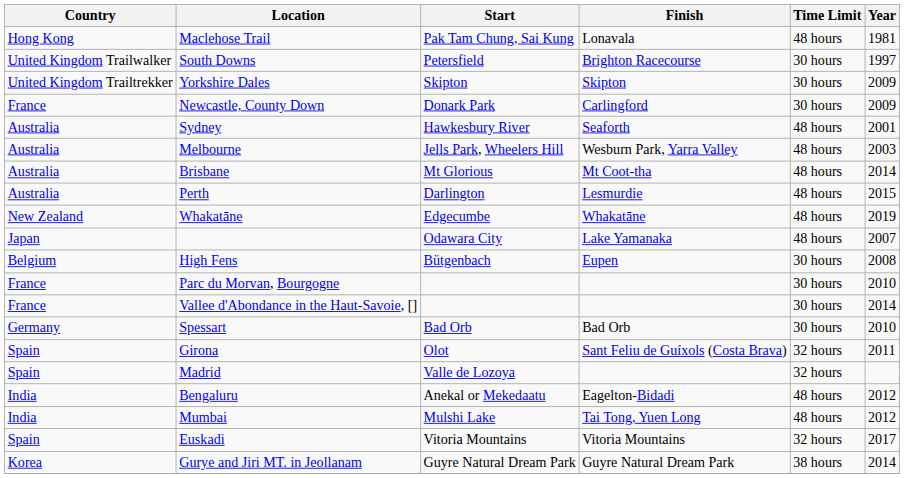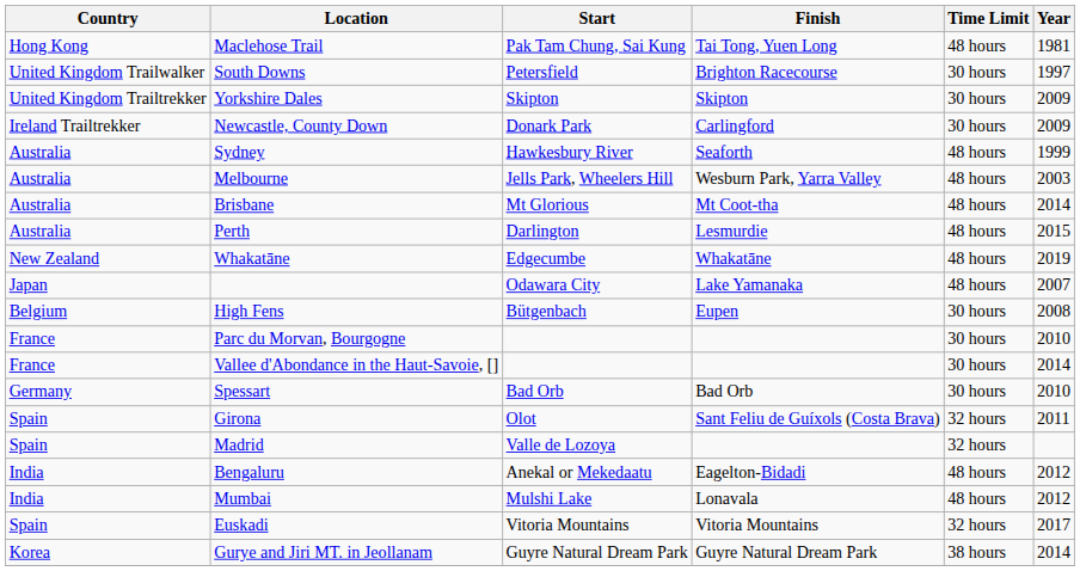 <table class="wikitable sortable">
 <tr>
 <th>Country</th>
 <th>Location</th>
 <th>Start</th>
 <th>Finish</th>
 <th>Time Limit</th>
 <th>Year</th>
 </tr>
 <tr>
 <td><a href='#'>Hong Kong</a></td>
 <td><a href='#'>Maclehose Trail</a></td>
 <td><a href='#'>Pak Tam Chung, Sai Kung</a></td>
-<td>Lonavala</td>
+<td><a href='#'>Tai Tong, Yuen Long</a></td>
 <td>48 hours</td>
 <td>1981</td>
 </tr>
 <tr>
 <td><a href='#'>United Kingdom</a> Trailwalker</td>
 <td><a href='#'>South Downs</a></td>
 <td><a href='#'>Petersfield</a></td>
 <td><a href='#'>Brighton Racecourse</a></td>
 <td>30 hours</td>
 <td>1997</td>
 </tr>
 <tr>
 <td><a href='#'>United Kingdom</a> Trailtrekker</td>
 <td><a href='#'>Yorkshire Dales</a></td>
 <td><a href='#'>Skipton</a></td>
 <td><a href='#'>Skipton</a></td>
 <td>30 hours</td>
 <td>2009</td>
 </tr>
 <tr>
-<td><a href='#'>France</a></td>
+<td><a href='#'>Ireland</a> Trailtrekker</td>
 <td><a href='#'>Newcastle, County Down</a></td>
 <td><a href='#'>Donark Park</a></td>
 <td><a href='#'>Carlingford</a></td>
 <td>30 hours</td>
 <td>2009</td>
 </tr>
 <tr>
 <td><a href='#'>Australia</a></td>
 <td><a href='#'>Sydney</a></td>
 <td><a href='#'>Hawkesbury River</a></td>
 <td><a href='#'>Seaforth</a></td>
 <td>48 hours</td>
-<td>2001</td>
+<td>1999</td>
 </tr>
 <tr>
 <td><a href='#'>Australia</a></td>
 <td><a href='#'>Melbourne</a></td>
 <td><a href='#'>Jells Park</a>, <a href='#'>Wheelers Hill</a></td>
 <td>Wesburn Park, <a href='#'>Yarra Valley</a></td>
 <td>48 hours</td>
 <td>2003</td>
 </tr>
 <tr>
 <td><a href='#'>Australia</a></td>
 <td><a href='#'>Brisbane</a></td>
 <td><a href='#'>Mt Glorious</a></td>
 <td><a href='#'>Mt Coot-tha</a></td>
 <td>48 hours</td>
 <td>2014</td>
 </tr>
 <tr>
 <td><a href='#'>Australia</a></td>
 <td><a href='#'>Perth</a></td>
 <td><a href='#'>Darlington</a></td>
 <td><a href='#'>Lesmurdie</a></td>
 <td>48 hours</td>
 <td>2015</td>
 </tr>
 <tr>
 <td><a href='#'>New Zealand</a></td>
 <td><a href='#'>Whakatāne</a></td>
 <td><a href='#'>Edgecumbe</a></td>
 <td><a href='#'>Whakatāne</a></td>
 <td>48 hours</td>
 <td>2019</td>
 </tr>
 <tr>
 <td><a href='#'>Japan</a></td>
 <td></td>
 <td><a href='#'>Odawara City</a></td>
 <td><a href='#'>Lake Yamanaka</a></td>
 <td>48 hours</td>
 <td>2007</td>
 </tr>
 <tr>
 <td><a href='#'>Belgium</a></td>
 <td><a href='#'>High Fens</a></td>
 <td><a href='#'>Bütgenbach</a></td>
 <td><a href='#'>Eupen</a></td>
 <td>30 hours</td>
 <td>2008</td>
 </tr>
 <tr>
 <td><a href='#'>France</a></td>
 <td><a href='#'>Parc du Morvan</a>, <a href='#'>Bourgogne</a></td>
 <td></td>
 <td></td>
 <td>30 hours</td>
 <td>2010</td>
 </tr>
 <tr>
 <td><a href='#'>France</a></td>
 <td><a href='#'>Vallee d'Abondance in the Haut-Savoie</a>, []</td>
 <td></td>
 <td></td>
 <td>30 hours</td>
 <td>2014</td>
 </tr>
 <tr>
 <td><a href='#'>Germany</a></td>
 <td><a href='#'>Spessart</a></td>
 <td><a href='#'>Bad Orb</a></td>
 <td>Bad Orb</td>
 <td>30 hours</td>
 <td>2010</td>
 </tr>
 <tr>
 <td><a href='#'>Spain</a></td>
 <td><a href='#'>Girona</a></td>
 <td><a href='#'>Olot</a></td>
 <td><a href='#'>Sant Feliu de Guíxols</a> (<a href='#'>Costa Brava</a>)</td>
 <td>32 hours</td>
 <td>2011</td>
 </tr>
 <tr>
 <td><a href='#'>Spain</a></td>
 <td><a href='#'>Madrid</a></td>
 <td><a href='#'>Valle de Lozoya</a></td>
 <td></td>
 <td>32 hours</td>
 <td></td>
 </tr>
 <tr>
 <td><a href='#'>India</a></td>
 <td><a href='#'>Bengaluru</a></td>
 <td>Anekal or <a href='#'>Mekedaatu</a></td>
 <td>Eagelton-<a href='#'>Bidadi</a></td>
 <td>48 hours</td>
 <td>2012</td>
 </tr>
 <tr>
 <td><a href='#'>India</a></td>
 <td><a href='#'>Mumbai</a></td>
 <td><a href='#'>Mulshi Lake</a></td>
-<td><a href='#'>Tai Tong, Yuen Long</a></td>
+<td>Lonavala</td>
 <td>48 hours</td>
 <td>2012</td>
 </tr>
 <tr>
 <td><a href='#'>Spain</a></td>
 <td><a href='#'>Euskadi</a></td>
 <td>Vitoria Mountains</td>
 <td>Vitoria Mountains</td>
 <td>32 hours</td>
 <td>2017</td>
 </tr>
 <tr>
 <td><a href='#'>Korea</a></td>
 <td><a href='#'>Gurye and Jiri MT. in Jeollanam </a></td>
 <td>Guyre Natural Dream Park</td>
 <td>Guyre Natural Dream Park</td>
 <td>38 hours</td>
 <td>2014</td>
 </tr>
 <tr>
 </tr>
 </table>
